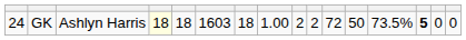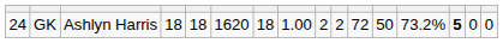 <table class="wikitable sortable" style="text-align:right;">
 <tr>
 <th></th>
 <th></th>
 <th></th>
 <th></th>
 <th></th>
 <th></th>
 <th></th>
 <th></th>
 <th></th>
 <th></th>
 <th></th>
 <th></th>
 <th></th>
 <th></th>
 <th></th>
 <th></th>
 </tr>
 <tr>
 <td>24</td>
 <td>GK</td>
 <td>Ashlyn Harris</td>
-<td style="background: lightyellow;">18</td>
 <td>18</td>
-<td>1603</td>
+<td>18</td>
+<td>1620</td>
 <td>18</td>
 <td>1.00</td>
 <td>2</td>
 <td>2</td>
 <td>72</td>
 <td>50</td>
-<td>73.5%</td>
+<td>73.2%</td>
 <td><strong>5</strong></td>
 <td>0</td>
 <td>0</td>
 </tr>
 </table>
